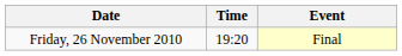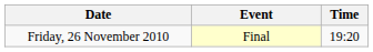 <table class = "wikitable" style="text-align:center;">
 <tr>
 <th width=220>Date</th>
+<th width=150>Event</th>
 <th width=50>Time</th>
-<th width=150>Event</th>
 </tr>
 <tr>
 <td>Friday, 26 November 2010</td>
+<td bgcolor=ffffcc>Final</td>
 <td>19:20</td>
-<td bgcolor=ffffcc>Final</td>
 </tr>
 </table>
